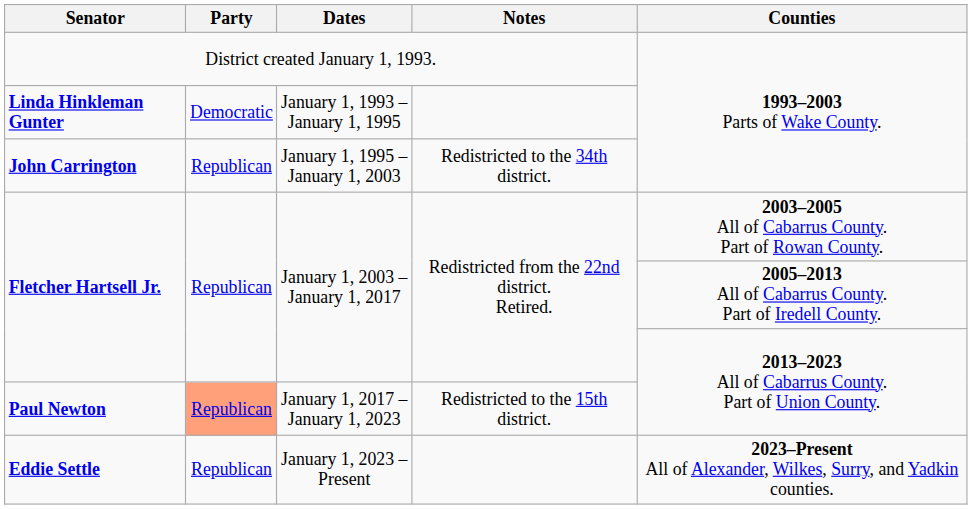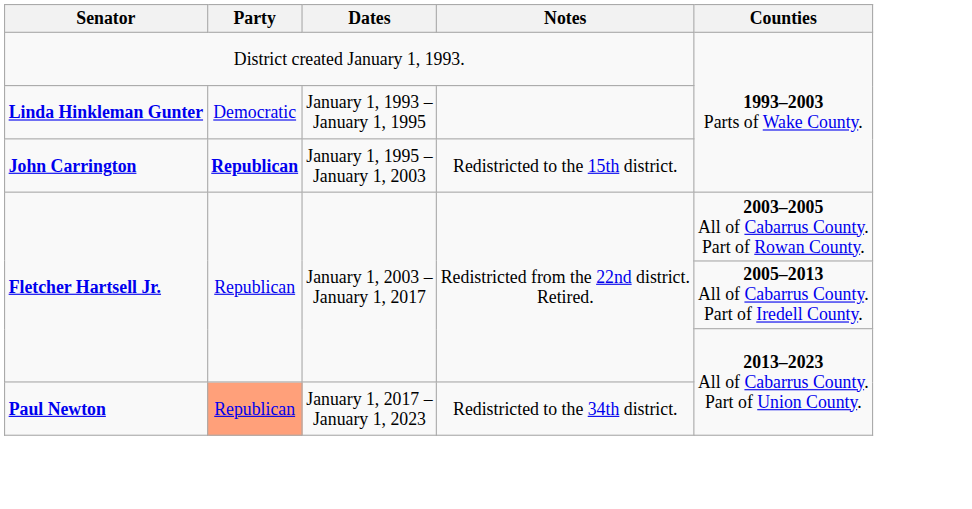 <table class=wikitable style="text-align:center">
 <tr>
 <th>Senator</th>
 <th>Party</th>
 <th>Dates</th>
 <th>Notes</th>
 <th>Counties</th>
 </tr>
 <tr style="height:3em">
 <td colspan=4>District created January 1, 1993.</td>
 <td rowspan=3><strong>1993–2003</strong><br> Parts of <a href='#'>Wake County</a>.</td>
 </tr>
 <tr style="height:3em">
 <td align=left><strong><a href='#'>Linda Hinkleman Gunter</a></strong></td>
 <td><a href='#'>Democratic</a></td>
 <td nowrap>January 1, 1993 – <br> January 1, 1995</td>
 <td></td>
 </tr>
 <tr style="height:3em">
 <td align=left><strong><a href='#'>John Carrington</a></strong></td>
-<td><a href='#'>Republican</a></td>
+<td><strong><a href='#'>Republican</a></strong></td>
 <td nowrap>January 1, 1995 – <br> January 1, 2003</td>
-<td>Redistricted to the <a href='#'>34th</a> district.</td>
+<td>Redistricted to the <a href='#'>15th</a> district.</td>
 </tr>
 <tr style="height:3em">
 <td rowspan=3 align=left><strong><a href='#'>Fletcher Hartsell Jr.</a></strong></td>
 <td rowspan=3 ><a href='#'>Republican</a></td>
 <td rowspan=3 nowrap>January 1, 2003 – <br> January 1, 2017</td>
 <td rowspan=3>Redistricted from the <a href='#'>22nd</a> district. <br> Retired.</td>
 <td><strong>2003–2005</strong><br> All of <a href='#'>Cabarrus County</a>. <br> Part of <a href='#'>Rowan County</a>.</td>
 </tr>
 <tr style="height:3em">
 <td><strong>2005–2013</strong><br> All of <a href='#'>Cabarrus County</a>. <br> Part of <a href='#'>Iredell County</a>.</td>
 </tr>
 <tr style="height:3em">
 <td rowspan=2><strong>2013–2023</strong><br> All of <a href='#'>Cabarrus County</a>. <br> Part of <a href='#'>Union County</a>.</td>
 </tr>
 <tr style="height:3em">
 <td align=left><strong><a href='#'>Paul Newton</a></strong></td>
 <td style="background: lightsalmon;"><a href='#'>Republican</a></td>
 <td nowrap>January 1, 2017 – <br> January 1, 2023</td>
-<td>Redistricted to the <a href='#'>15th</a> district.</td>
-</tr>
-<tr style="height:3em">
-<td align=left><strong><a href='#'>Eddie Settle</a></strong></td>
-<td><a href='#'>Republican</a></td>
-<td nowrap>January 1, 2023 – <br> Present</td>
-<td></td>
-<td><strong>2023–Present</strong><br>All of <a href='#'>Alexander</a>, <a href='#'>Wilkes</a>, <a href='#'>Surry</a>, and <a href='#'>Yadkin</a> counties.</td>
+<td>Redistricted to the <a href='#'>34th</a> district.</td>
 </tr>
 </table>
